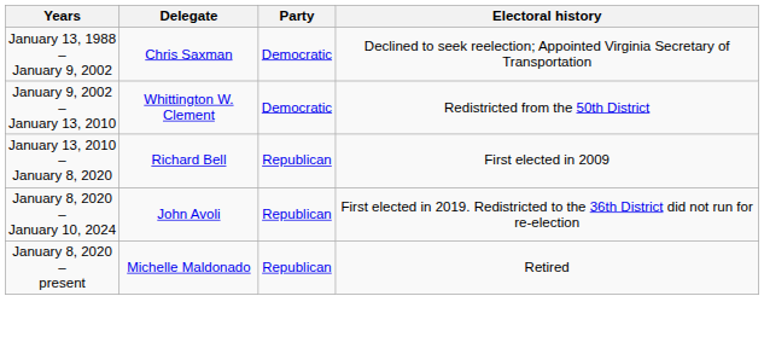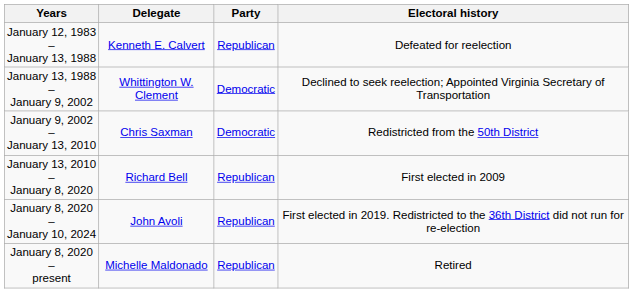 <table class=wikitable style="text-align:center">
 <tr valign=bottom>
 <th>Years</th>
 <th>Delegate</th>
 <th>Party</th>
 <th>Electoral history</th>
 </tr>
 <tr>
+<td nowrap><span>January 12, 1983</span><br>–<br><span>January 13, 1988</span></td>
+<td><a href='#'>Kenneth E. Calvert</a></td>
+<td><a href='#'>Republican</a></td>
+<td>Defeated for reelection</td>
+</tr>
+<tr>
 <td nowrap><span>January 13, 1988</span><br>–<br><span>January 9, 2002</span></td>
-<td><a href='#'>Chris Saxman</a></td>
+<td><a href='#'>Whittington W. Clement</a></td>
 <td><a href='#'>Democratic</a></td>
 <td>Declined to seek reelection; Appointed Virginia Secretary of Transportation</td>
 </tr>
 <tr>
 <td nowrap><span>January 9, 2002</span><br>–<br><span>January 13, 2010</span></td>
-<td><a href='#'>Whittington W. Clement</a></td>
+<td><a href='#'>Chris Saxman</a></td>
 <td><a href='#'>Democratic</a></td>
 <td>Redistricted from the <a href='#'>50th District</a></td>
 </tr>
 <tr>
 <td nowrap><span>January 13, 2010</span><br>–<br><span>January 8, 2020</span></td>
 <td><a href='#'>Richard Bell</a></td>
 <td><a href='#'>Republican</a></td>
 <td>First elected in 2009</td>
 </tr>
 <tr>
 <td nowrap><span>January 8, 2020</span><br>–<br><span>January 10, 2024</span></td>
 <td><a href='#'>John Avoli</a></td>
 <td><a href='#'>Republican</a></td>
 <td>First elected in 2019. Redistricted to the <a href='#'>36th District</a> did not run for re-election</td>
 </tr>
 <tr>
 <td nowrap><span>January 8, 2020</span><br>–<br><span>present</span></td>
 <td><a href='#'>Michelle Maldonado</a></td>
 <td><a href='#'>Republican</a></td>
 <td>Retired</td>
 </tr>
 </table>
